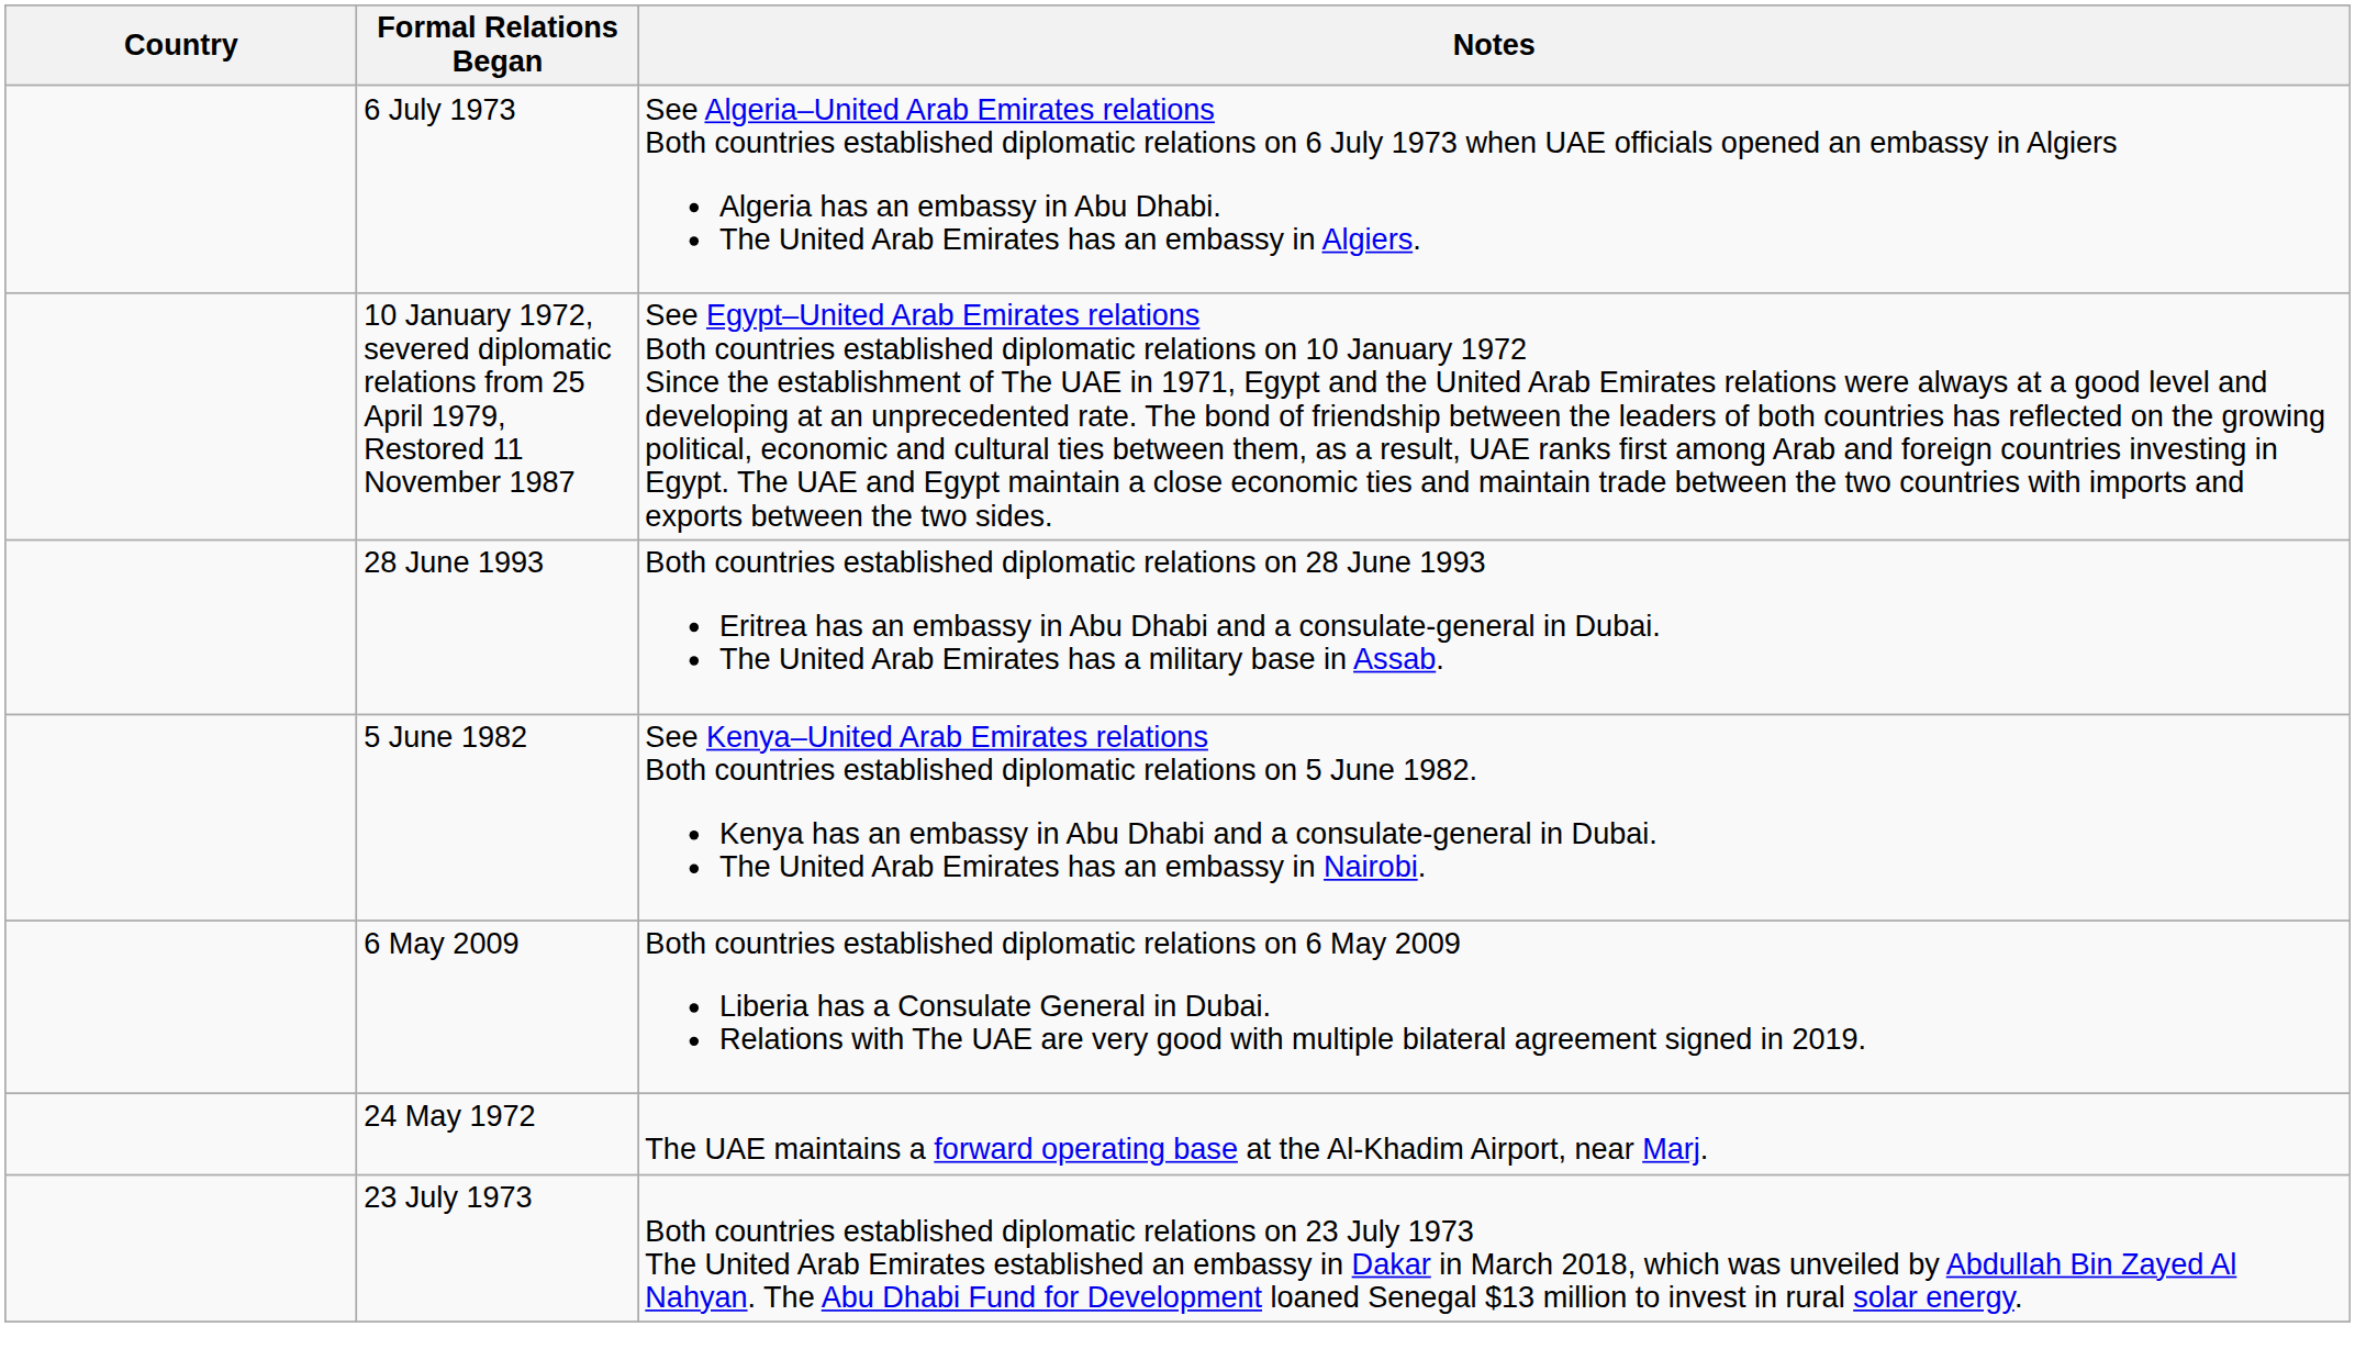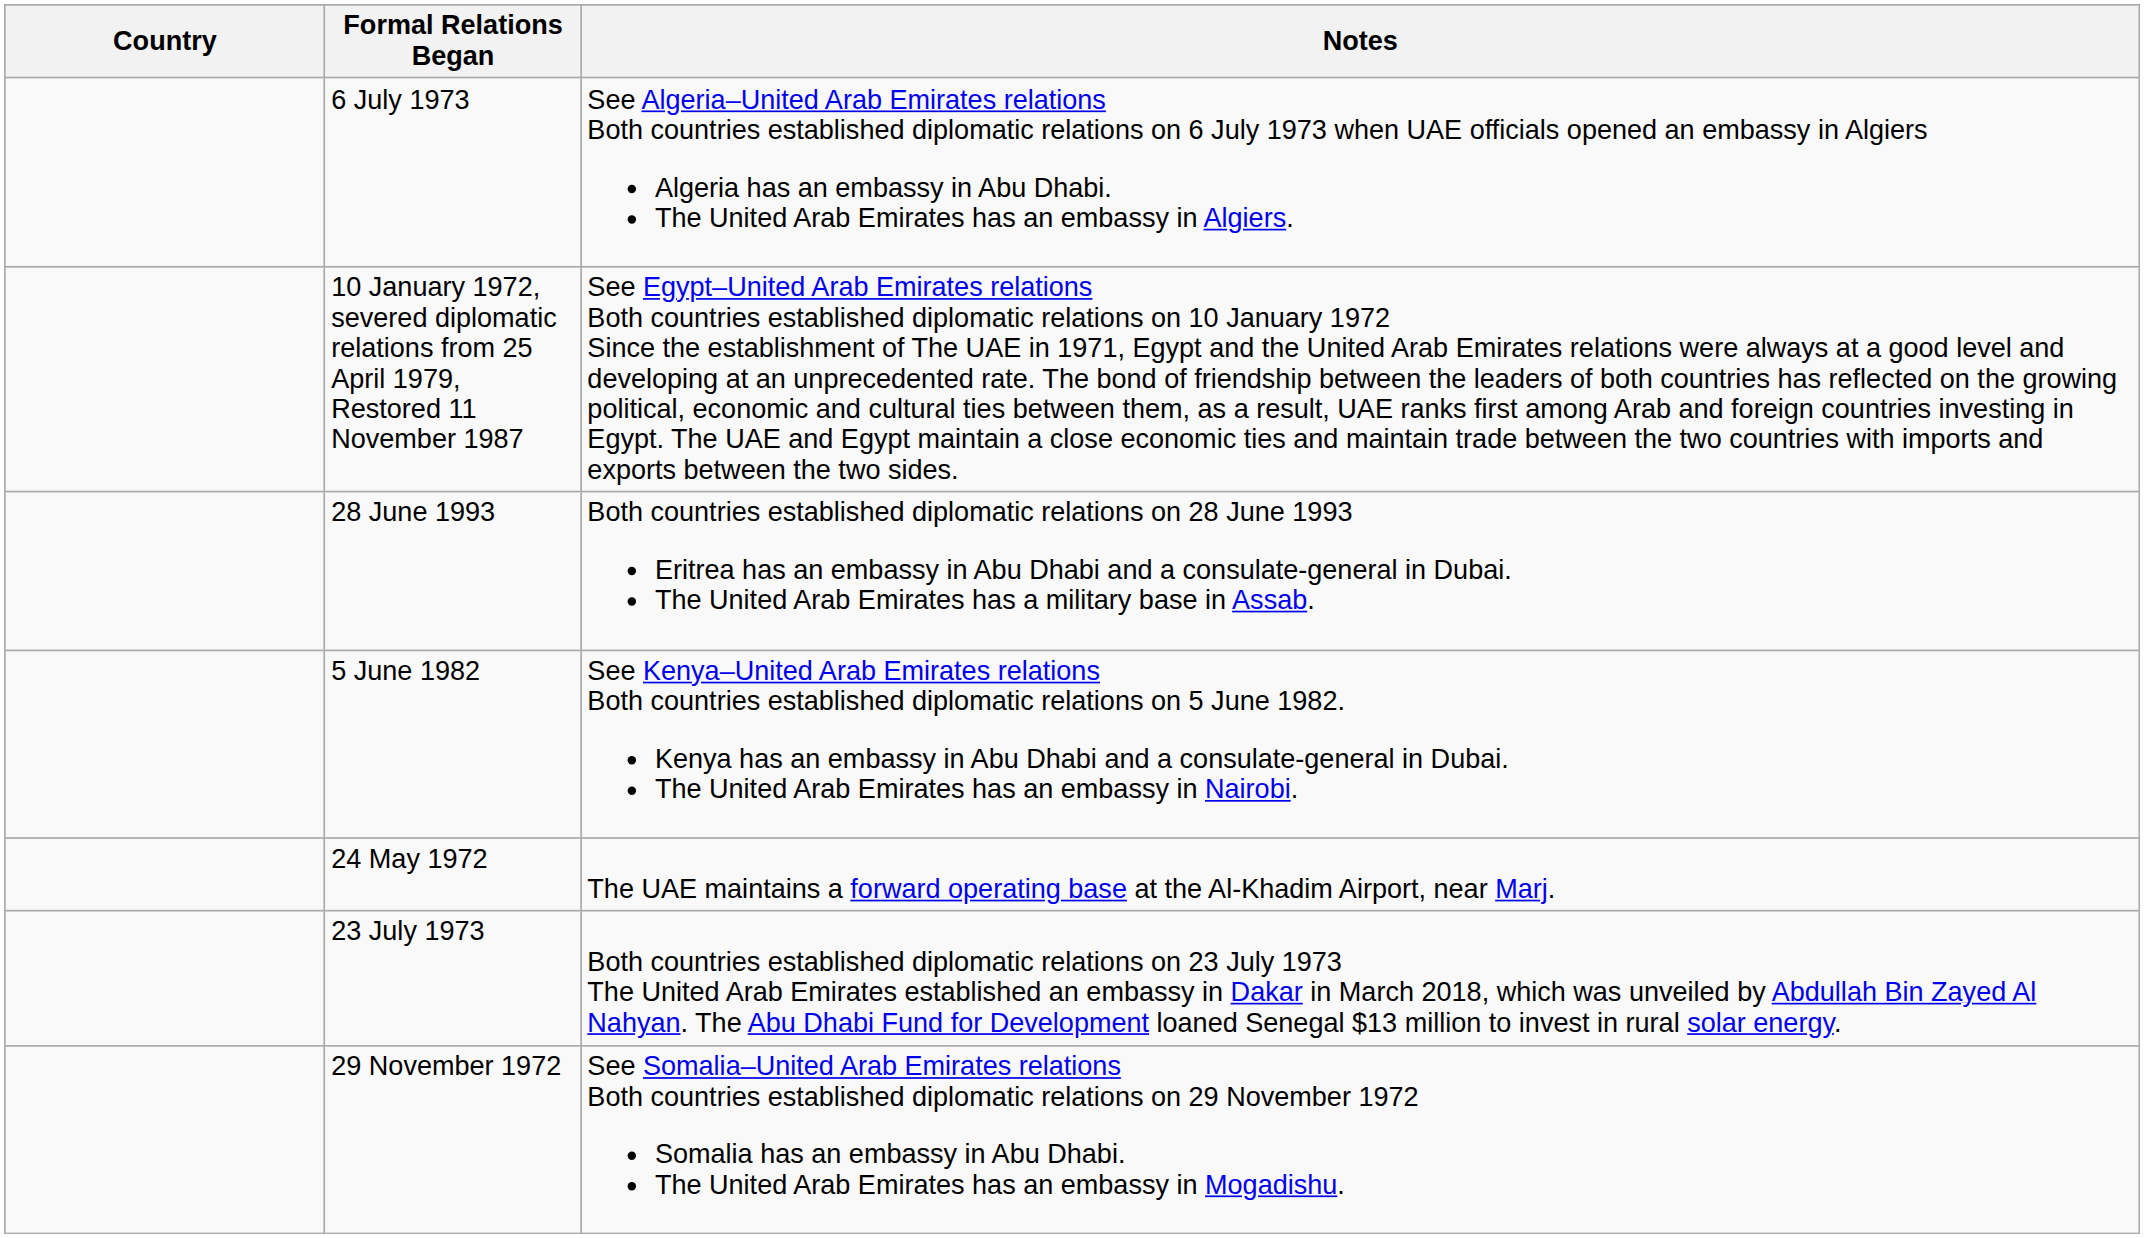 <table class="wikitable sortable" style="width:100%; margin:auto">
 <tr>
 <th style="width:15%;">Country</th>
 <th style="width:12%;">Formal Relations Began</th>
 <th>Notes</th>
 </tr>
 <tr valign="top">
 <td></td>
 <td>6 July 1973</td>
 <td>See <a href='#'>Algeria–United Arab Emirates relations</a><br>Both countries established diplomatic relations on 6 July 1973 when UAE officials opened an embassy in Algiers<ul><li>Algeria has an embassy in Abu Dhabi.</li><li>The United Arab Emirates has an embassy in <a href='#'>Algiers</a>.</li></ul></td>
 </tr>
 <tr valign="top">
 <td></td>
 <td>10 January 1972, severed diplomatic relations from 25 April 1979, Restored 11 November 1987</td>
 <td>See <a href='#'>Egypt–United Arab Emirates relations</a><br>Both countries established diplomatic relations on 10 January 1972<br>Since the establishment of The UAE in 1971, Egypt and the United Arab Emirates relations were always at a good level and developing at an unprecedented rate. The bond of friendship between the leaders of both countries has reflected on the growing political, economic and cultural ties between them, as a result, UAE ranks first among Arab and foreign countries investing in Egypt. The UAE and Egypt maintain a close economic ties and maintain trade between the two countries with imports and exports between the two sides.</td>
 </tr>
 <tr valign="top">
 <td></td>
 <td>28 June 1993</td>
 <td>Both countries established diplomatic relations on 28 June 1993<br><ul><li>Eritrea has an embassy in Abu Dhabi and a consulate-general in Dubai.</li><li>The United Arab Emirates has a military base in <a href='#'>Assab</a>.</li></ul></td>
 </tr>
 <tr valign="top">
 <td></td>
 <td>5 June 1982</td>
 <td>See <a href='#'>Kenya–United Arab Emirates relations</a><br>Both countries established diplomatic relations on 5 June 1982.<ul><li>Kenya has an embassy in Abu Dhabi and a consulate-general in Dubai.</li><li>The United Arab Emirates has an embassy in <a href='#'>Nairobi</a>.</li></ul></td>
 </tr>
 <tr valign="top">
 <td></td>
-<td>6 May 2009</td>
-<td>Both countries established diplomatic relations on 6 May 2009<br><ul><li>Liberia has a Consulate General in Dubai.</li><li>Relations with The UAE are very good with multiple bilateral agreement signed in 2019.</li></ul></td>
-</tr>
-<tr valign="top">
-<td></td>
 <td>24 May 1972</td>
 <td><br>The UAE maintains a <a href='#'>forward operating base</a> at the Al-Khadim Airport, near <a href='#'>Marj</a>.</td>
 </tr>
 <tr valign="top">
 <td></td>
 <td>23 July 1973</td>
 <td><br>Both countries established diplomatic relations on 23 July 1973<br>The United Arab Emirates established an embassy in <a href='#'>Dakar</a> in March 2018, which was unveiled by <a href='#'>Abdullah Bin Zayed Al Nahyan</a>. The <a href='#'>Abu Dhabi Fund for Development</a> loaned Senegal $13 million to invest in rural <a href='#'>solar energy</a>.</td>
 </tr>
+<tr valign="top">
+<td></td>
+<td>29 November 1972</td>
+<td>See <a href='#'>Somalia–United Arab Emirates relations</a><br>Both countries established diplomatic relations on 29 November 1972<ul><li>Somalia has an embassy in Abu Dhabi.</li><li>The United Arab Emirates has an embassy in <a href='#'>Mogadishu</a>.</li></ul></td>
+</tr>
 </table>
